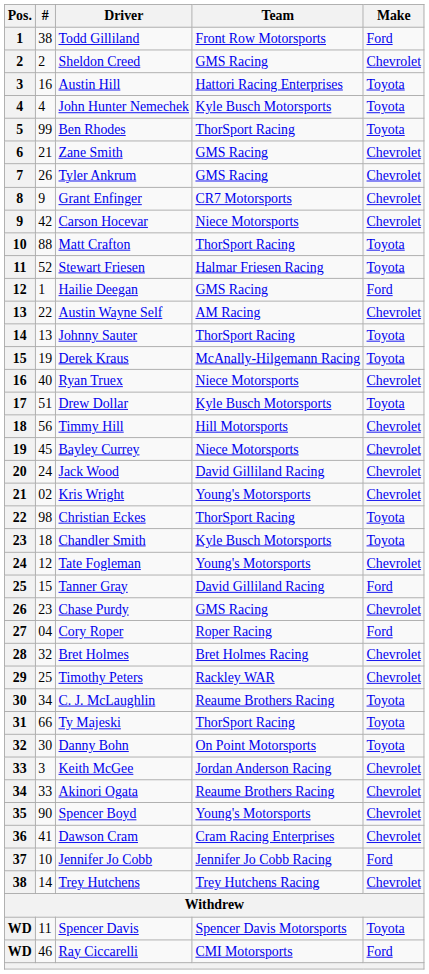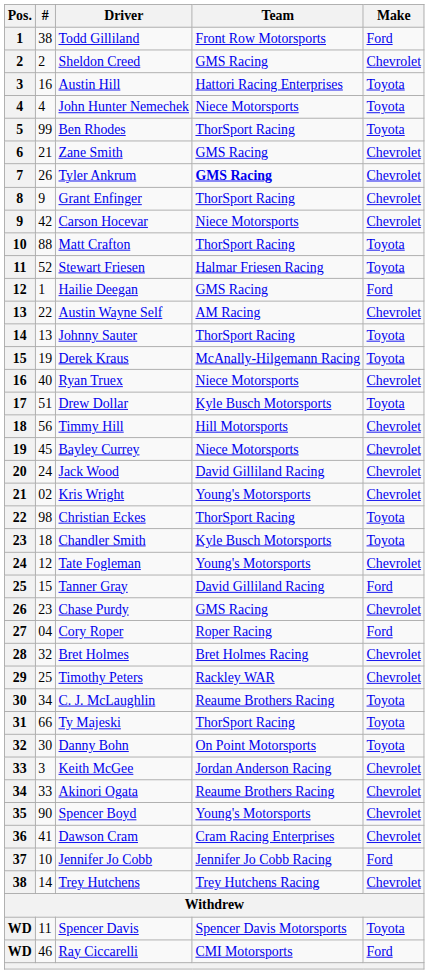 <table class="wikitable" style="font-size:95%">
 <tr>
 <th>Pos.</th>
 <th>#</th>
 <th>Driver</th>
 <th>Team</th>
 <th>Make</th>
 </tr>
 <tr>
 <th>1</th>
 <td>38</td>
 <td><a href='#'>Todd Gilliland</a></td>
 <td><a href='#'>Front Row Motorsports</a></td>
 <td><a href='#'>Ford</a></td>
 </tr>
 <tr>
 <th>2</th>
 <td>2</td>
 <td><a href='#'>Sheldon Creed</a></td>
 <td><a href='#'>GMS Racing</a></td>
 <td><a href='#'>Chevrolet</a></td>
 </tr>
 <tr>
 <th>3</th>
 <td>16</td>
 <td><a href='#'>Austin Hill</a></td>
 <td><a href='#'>Hattori Racing Enterprises</a></td>
 <td><a href='#'>Toyota</a></td>
 </tr>
 <tr>
 <th>4</th>
 <td>4</td>
 <td><a href='#'>John Hunter Nemechek</a></td>
-<td><a href='#'>Kyle Busch Motorsports</a></td>
+<td><a href='#'>Niece Motorsports</a></td>
 <td><a href='#'>Toyota</a></td>
 </tr>
 <tr>
 <th>5</th>
 <td>99</td>
 <td><a href='#'>Ben Rhodes</a></td>
 <td><a href='#'>ThorSport Racing</a></td>
 <td><a href='#'>Toyota</a></td>
 </tr>
 <tr>
 <th>6</th>
 <td>21</td>
 <td><a href='#'>Zane Smith</a></td>
 <td><a href='#'>GMS Racing</a></td>
 <td><a href='#'>Chevrolet</a></td>
 </tr>
 <tr>
 <th>7</th>
 <td>26</td>
 <td><a href='#'>Tyler Ankrum</a></td>
-<td><a href='#'>GMS Racing</a></td>
+<td><strong><a href='#'>GMS Racing</a></strong></td>
 <td><a href='#'>Chevrolet</a></td>
 </tr>
 <tr>
 <th>8</th>
 <td>9</td>
 <td><a href='#'>Grant Enfinger</a></td>
-<td><a href='#'>CR7 Motorsports</a></td>
+<td><a href='#'>ThorSport Racing</a></td>
 <td><a href='#'>Chevrolet</a></td>
 </tr>
 <tr>
 <th>9</th>
 <td>42</td>
 <td><a href='#'>Carson Hocevar</a></td>
 <td><a href='#'>Niece Motorsports</a></td>
 <td><a href='#'>Chevrolet</a></td>
 </tr>
 <tr>
 <th>10</th>
 <td>88</td>
 <td><a href='#'>Matt Crafton</a></td>
 <td><a href='#'>ThorSport Racing</a></td>
 <td><a href='#'>Toyota</a></td>
 </tr>
 <tr>
 <th>11</th>
 <td>52</td>
 <td><a href='#'>Stewart Friesen</a></td>
 <td><a href='#'>Halmar Friesen Racing</a></td>
 <td><a href='#'>Toyota</a></td>
 </tr>
 <tr>
 <th>12</th>
 <td>1</td>
 <td><a href='#'>Hailie Deegan</a></td>
 <td><a href='#'>GMS Racing</a></td>
 <td><a href='#'>Ford</a></td>
 </tr>
 <tr>
 <th>13</th>
 <td>22</td>
 <td><a href='#'>Austin Wayne Self</a></td>
 <td><a href='#'>AM Racing</a></td>
 <td><a href='#'>Chevrolet</a></td>
 </tr>
 <tr>
 <th>14</th>
 <td>13</td>
 <td><a href='#'>Johnny Sauter</a></td>
 <td><a href='#'>ThorSport Racing</a></td>
 <td><a href='#'>Toyota</a></td>
 </tr>
 <tr>
 <th>15</th>
 <td>19</td>
 <td><a href='#'>Derek Kraus</a></td>
 <td><a href='#'>McAnally-Hilgemann Racing</a></td>
 <td><a href='#'>Toyota</a></td>
 </tr>
 <tr>
 <th>16</th>
 <td>40</td>
 <td><a href='#'>Ryan Truex</a></td>
 <td><a href='#'>Niece Motorsports</a></td>
 <td><a href='#'>Chevrolet</a></td>
 </tr>
 <tr>
 <th>17</th>
 <td>51</td>
 <td><a href='#'>Drew Dollar</a></td>
 <td><a href='#'>Kyle Busch Motorsports</a></td>
 <td><a href='#'>Toyota</a></td>
 </tr>
 <tr>
 <th>18</th>
 <td>56</td>
 <td><a href='#'>Timmy Hill</a></td>
 <td><a href='#'>Hill Motorsports</a></td>
 <td><a href='#'>Chevrolet</a></td>
 </tr>
 <tr>
 <th>19</th>
 <td>45</td>
 <td><a href='#'>Bayley Currey</a></td>
 <td><a href='#'>Niece Motorsports</a></td>
 <td><a href='#'>Chevrolet</a></td>
 </tr>
 <tr>
 <th>20</th>
 <td>24</td>
 <td><a href='#'>Jack Wood</a></td>
 <td><a href='#'>David Gilliland Racing</a></td>
 <td><a href='#'>Chevrolet</a></td>
 </tr>
 <tr>
 <th>21</th>
 <td>02</td>
 <td><a href='#'>Kris Wright</a></td>
 <td><a href='#'>Young's Motorsports</a></td>
 <td><a href='#'>Chevrolet</a></td>
 </tr>
 <tr>
 <th>22</th>
 <td>98</td>
 <td><a href='#'>Christian Eckes</a></td>
 <td><a href='#'>ThorSport Racing</a></td>
 <td><a href='#'>Toyota</a></td>
 </tr>
 <tr>
 <th>23</th>
 <td>18</td>
 <td><a href='#'>Chandler Smith</a></td>
 <td><a href='#'>Kyle Busch Motorsports</a></td>
 <td><a href='#'>Toyota</a></td>
 </tr>
 <tr>
 <th>24</th>
 <td>12</td>
 <td><a href='#'>Tate Fogleman</a></td>
 <td><a href='#'>Young's Motorsports</a></td>
 <td><a href='#'>Chevrolet</a></td>
 </tr>
 <tr>
 <th>25</th>
 <td>15</td>
 <td><a href='#'>Tanner Gray</a></td>
 <td><a href='#'>David Gilliland Racing</a></td>
 <td><a href='#'>Ford</a></td>
 </tr>
 <tr>
 <th>26</th>
 <td>23</td>
 <td><a href='#'>Chase Purdy</a></td>
 <td><a href='#'>GMS Racing</a></td>
 <td><a href='#'>Chevrolet</a></td>
 </tr>
 <tr>
 <th>27</th>
 <td>04</td>
 <td><a href='#'>Cory Roper</a></td>
 <td><a href='#'>Roper Racing</a></td>
 <td><a href='#'>Ford</a></td>
 </tr>
 <tr>
 <th>28</th>
 <td>32</td>
 <td><a href='#'>Bret Holmes</a></td>
 <td><a href='#'>Bret Holmes Racing</a></td>
 <td><a href='#'>Chevrolet</a></td>
 </tr>
 <tr>
 <th>29</th>
 <td>25</td>
 <td><a href='#'>Timothy Peters</a></td>
 <td><a href='#'>Rackley WAR</a></td>
 <td><a href='#'>Chevrolet</a></td>
 </tr>
 <tr>
 <th>30</th>
 <td>34</td>
 <td><a href='#'>C. J. McLaughlin</a></td>
 <td><a href='#'>Reaume Brothers Racing</a></td>
 <td><a href='#'>Toyota</a></td>
 </tr>
 <tr>
 <th>31</th>
 <td>66</td>
 <td><a href='#'>Ty Majeski</a></td>
 <td><a href='#'>ThorSport Racing</a></td>
 <td><a href='#'>Toyota</a></td>
 </tr>
 <tr>
 <th>32</th>
 <td>30</td>
 <td><a href='#'>Danny Bohn</a></td>
 <td><a href='#'>On Point Motorsports</a></td>
 <td><a href='#'>Toyota</a></td>
 </tr>
 <tr>
 <th>33</th>
 <td>3</td>
 <td><a href='#'>Keith McGee</a></td>
 <td><a href='#'>Jordan Anderson Racing</a></td>
 <td><a href='#'>Chevrolet</a></td>
 </tr>
 <tr>
 <th>34</th>
 <td>33</td>
 <td><a href='#'>Akinori Ogata</a></td>
 <td><a href='#'>Reaume Brothers Racing</a></td>
 <td><a href='#'>Chevrolet</a></td>
 </tr>
 <tr>
 <th>35</th>
 <td>90</td>
 <td><a href='#'>Spencer Boyd</a></td>
 <td><a href='#'>Young's Motorsports</a></td>
 <td><a href='#'>Chevrolet</a></td>
 </tr>
 <tr>
 <th>36</th>
 <td>41</td>
 <td><a href='#'>Dawson Cram</a></td>
 <td><a href='#'>Cram Racing Enterprises</a></td>
 <td><a href='#'>Chevrolet</a></td>
 </tr>
 <tr>
 <th>37</th>
 <td>10</td>
 <td><a href='#'>Jennifer Jo Cobb</a></td>
 <td><a href='#'>Jennifer Jo Cobb Racing</a></td>
 <td><a href='#'>Ford</a></td>
 </tr>
 <tr>
 <th>38</th>
 <td>14</td>
 <td><a href='#'>Trey Hutchens</a></td>
 <td><a href='#'>Trey Hutchens Racing</a></td>
 <td><a href='#'>Chevrolet</a></td>
 </tr>
 <tr>
 <th colspan="5">Withdrew</th>
 </tr>
 <tr>
 <th>WD</th>
 <td>11</td>
 <td><a href='#'>Spencer Davis</a></td>
 <td><a href='#'>Spencer Davis Motorsports</a></td>
 <td><a href='#'>Toyota</a></td>
 </tr>
 <tr>
 <th>WD</th>
 <td>46</td>
 <td><a href='#'>Ray Ciccarelli</a></td>
 <td><a href='#'>CMI Motorsports</a></td>
 <td><a href='#'>Ford</a></td>
 </tr>
 <tr>
 <th colspan="5"></th>
 </tr>
 </table>
